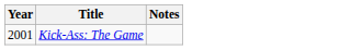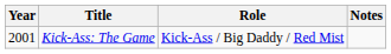 <table class="wikitable sortable">
 <tr>
 <th>Year</th>
 <th>Title</th>
+<th>Role</th>
 <th>Notes</th>
 </tr>
 <tr>
 <td>2001</td>
 <td><em><a href='#'>Kick-Ass: The Game</a></em></td>
+<td><a href='#'>Kick-Ass</a> / Big Daddy / <a href='#'>Red Mist</a></td>
 <td></td>
 </tr>
 </table>
